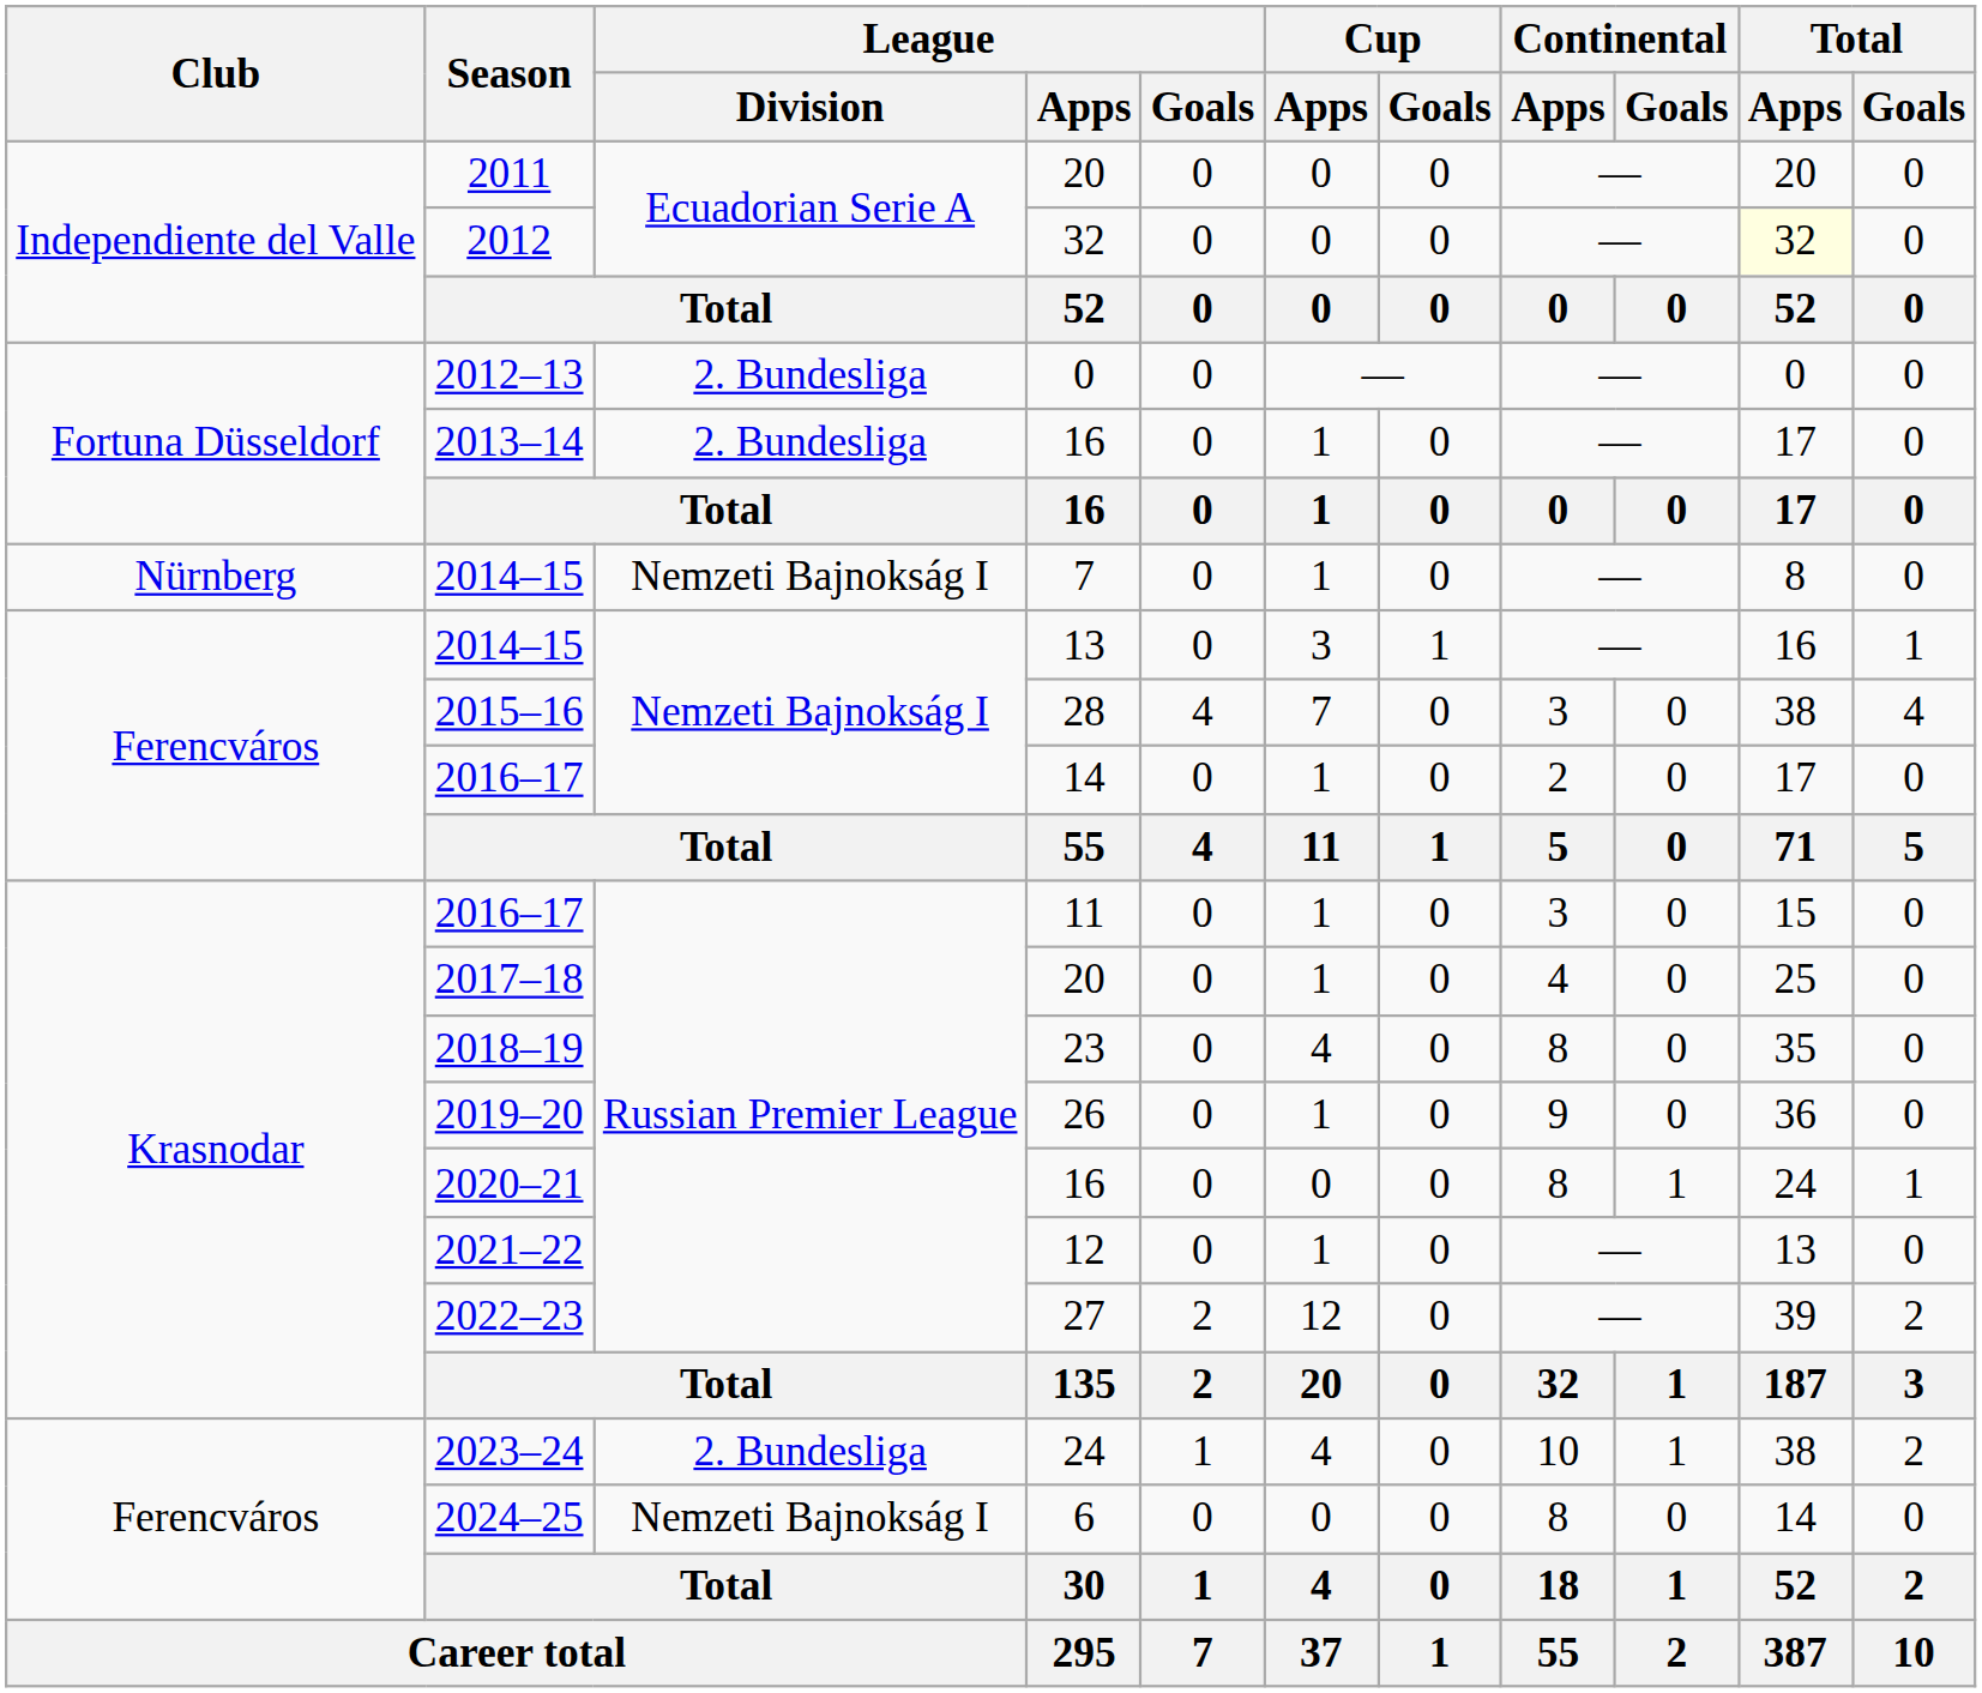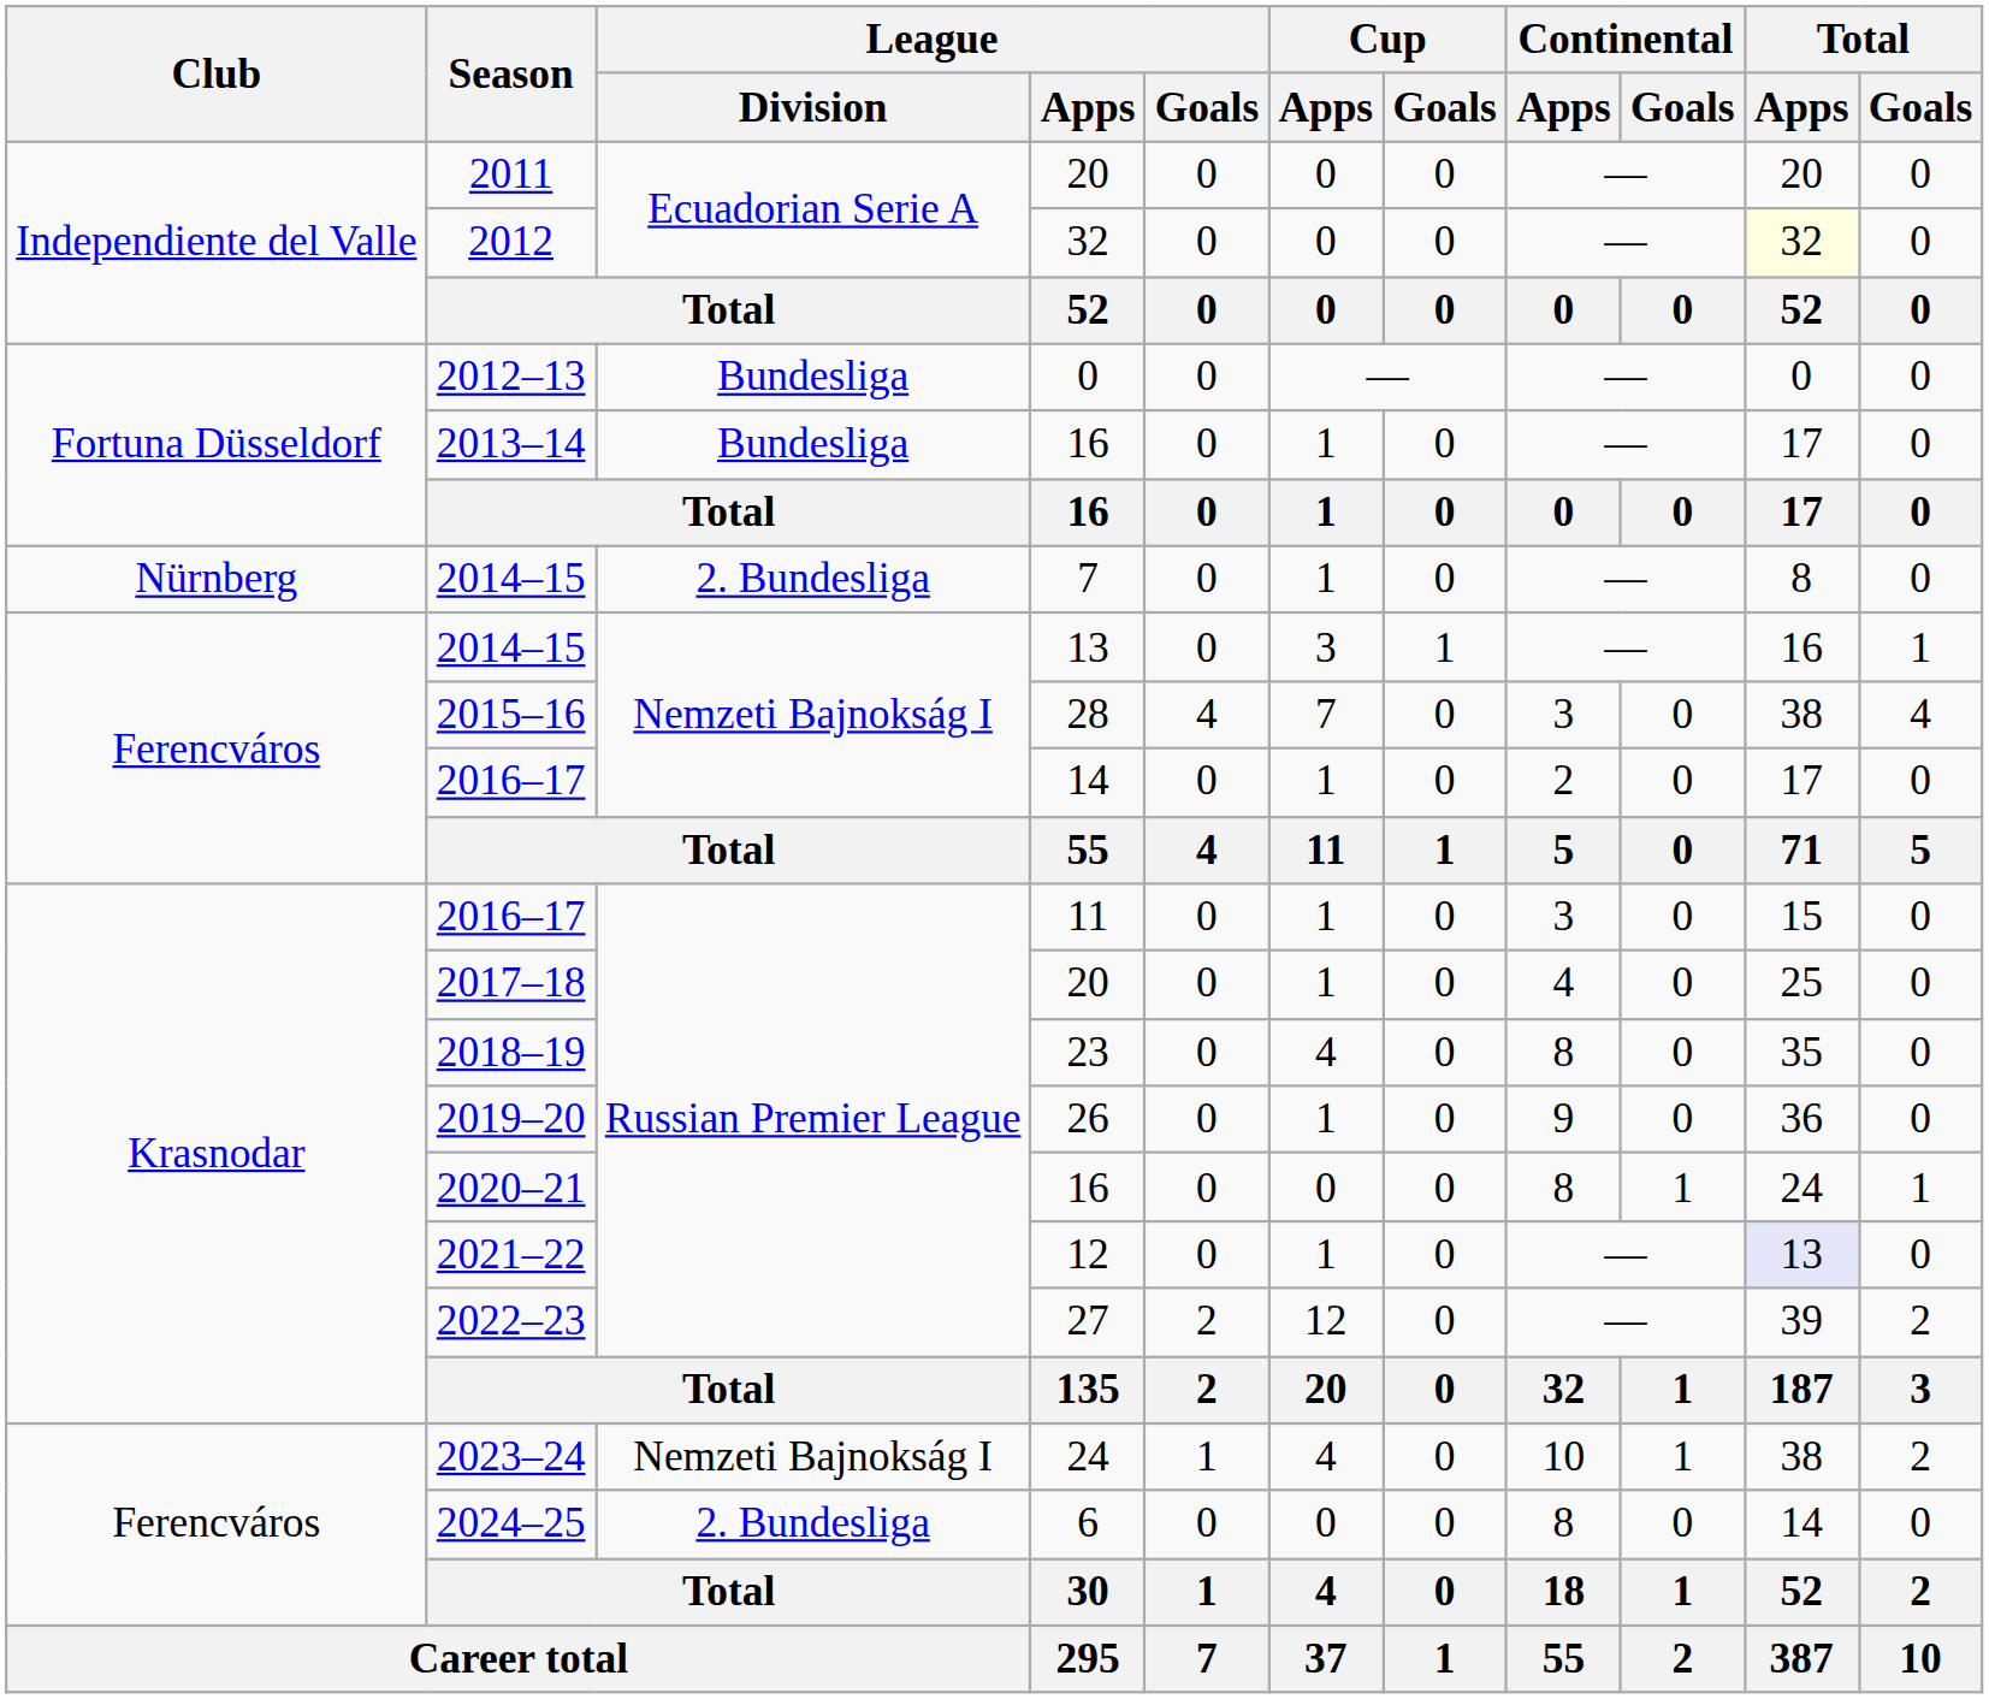 <table class="wikitable" style="text-align: center;">
 <tr>
 <th rowspan=2>Club</th>
 <th rowspan=2>Season</th>
 <th colspan=3>League</th>
 <th colspan=2>Cup</th>
 <th colspan=2>Continental</th>
 <th colspan=2>Total</th>
 </tr>
 <tr>
 <th>Division</th>
 <th>Apps</th>
 <th>Goals</th>
 <th>Apps</th>
 <th>Goals</th>
 <th>Apps</th>
 <th>Goals</th>
 <th>Apps</th>
 <th>Goals</th>
 </tr>
 <tr>
 <td rowspan=3><a href='#'>Independiente del Valle</a></td>
 <td><a href='#'>2011</a></td>
 <td rowspan=2><a href='#'>Ecuadorian Serie A</a></td>
 <td>20</td>
 <td>0</td>
 <td>0</td>
 <td>0</td>
 <td colspan=2>—</td>
 <td>20</td>
 <td>0</td>
 </tr>
 <tr>
 <td><a href='#'>2012</a></td>
 <td>32</td>
 <td>0</td>
 <td>0</td>
 <td>0</td>
 <td colspan=2>—</td>
 <td style="background: lightyellow;">32</td>
 <td>0</td>
 </tr>
 <tr>
 <th colspan=2>Total</th>
 <th>52</th>
 <th>0</th>
 <th>0</th>
 <th>0</th>
 <th>0</th>
 <th>0</th>
 <th>52</th>
 <th>0</th>
 </tr>
 <tr>
 <td rowspan=3><a href='#'>Fortuna Düsseldorf</a></td>
 <td><a href='#'>2012–13</a></td>
-<td><a href='#'>2. Bundesliga</a></td>
+<td><a href='#'>Bundesliga</a></td>
 <td>0</td>
 <td>0</td>
 <td colspan=2>—</td>
 <td colspan=2>—</td>
 <td>0</td>
 <td>0</td>
 </tr>
 <tr>
 <td><a href='#'>2013–14</a></td>
-<td><a href='#'>2. Bundesliga</a></td>
+<td><a href='#'>Bundesliga</a></td>
 <td>16</td>
 <td>0</td>
 <td>1</td>
 <td>0</td>
 <td colspan=2>—</td>
 <td>17</td>
 <td>0</td>
 </tr>
 <tr>
 <th colspan=2>Total</th>
 <th>16</th>
 <th>0</th>
 <th>1</th>
 <th>0</th>
 <th>0</th>
 <th>0</th>
 <th>17</th>
 <th>0</th>
 </tr>
 <tr>
 <td><a href='#'>Nürnberg</a></td>
 <td><a href='#'>2014–15</a></td>
-<td>Nemzeti Bajnokság I</td>
+<td><a href='#'>2. Bundesliga</a></td>
 <td>7</td>
 <td>0</td>
 <td>1</td>
 <td>0</td>
 <td colspan=2>—</td>
 <td>8</td>
 <td>0</td>
 </tr>
 <tr>
 <td rowspan=4><a href='#'>Ferencváros</a></td>
 <td><a href='#'>2014–15</a></td>
 <td rowspan=3><a href='#'>Nemzeti Bajnokság I</a></td>
 <td>13</td>
 <td>0</td>
 <td>3</td>
 <td>1</td>
 <td colspan=2>—</td>
 <td>16</td>
 <td>1</td>
 </tr>
 <tr>
 <td><a href='#'>2015–16</a></td>
 <td>28</td>
 <td>4</td>
 <td>7</td>
 <td>0</td>
 <td>3</td>
 <td>0</td>
 <td>38</td>
 <td>4</td>
 </tr>
 <tr>
 <td><a href='#'>2016–17</a></td>
 <td>14</td>
 <td>0</td>
 <td>1</td>
 <td>0</td>
 <td>2</td>
 <td>0</td>
 <td>17</td>
 <td>0</td>
 </tr>
 <tr>
 <th colspan=2>Total</th>
 <th>55</th>
 <th>4</th>
 <th>11</th>
 <th>1</th>
 <th>5</th>
 <th>0</th>
 <th>71</th>
 <th>5</th>
 </tr>
 <tr>
 <td rowspan="8"><a href='#'>Krasnodar</a></td>
 <td><a href='#'>2016–17</a></td>
 <td rowspan="7"><a href='#'>Russian Premier League</a></td>
 <td>11</td>
 <td>0</td>
 <td>1</td>
 <td>0</td>
 <td>3</td>
 <td>0</td>
 <td>15</td>
 <td>0</td>
 </tr>
 <tr>
 <td><a href='#'>2017–18</a></td>
 <td>20</td>
 <td>0</td>
 <td>1</td>
 <td>0</td>
 <td>4</td>
 <td>0</td>
 <td>25</td>
 <td>0</td>
 </tr>
 <tr>
 <td><a href='#'>2018–19</a></td>
 <td>23</td>
 <td>0</td>
 <td>4</td>
 <td>0</td>
 <td>8</td>
 <td>0</td>
 <td>35</td>
 <td>0</td>
 </tr>
 <tr>
 <td><a href='#'>2019–20</a></td>
 <td>26</td>
 <td>0</td>
 <td>1</td>
 <td>0</td>
 <td>9</td>
 <td>0</td>
 <td>36</td>
 <td>0</td>
 </tr>
 <tr>
 <td><a href='#'>2020–21</a></td>
 <td>16</td>
 <td>0</td>
 <td>0</td>
 <td>0</td>
 <td>8</td>
 <td>1</td>
 <td>24</td>
 <td>1</td>
 </tr>
 <tr>
 <td><a href='#'>2021–22</a></td>
 <td>12</td>
 <td>0</td>
 <td>1</td>
 <td>0</td>
 <td colspan=2>—</td>
-<td>13</td>
+<td style="background: lavender;">13</td>
 <td>0</td>
 </tr>
 <tr>
 <td><a href='#'>2022–23</a></td>
 <td>27</td>
 <td>2</td>
 <td>12</td>
 <td>0</td>
 <td colspan=2>—</td>
 <td>39</td>
 <td>2</td>
 </tr>
 <tr>
 <th colspan="2">Total</th>
 <th>135</th>
 <th>2</th>
 <th>20</th>
 <th>0</th>
 <th>32</th>
 <th>1</th>
 <th>187</th>
 <th>3</th>
 </tr>
 <tr>
 <td rowspan="3">Ferencváros</td>
 <td><a href='#'>2023–24</a></td>
-<td><a href='#'>2. Bundesliga</a></td>
+<td>Nemzeti Bajnokság I</td>
 <td>24</td>
 <td>1</td>
 <td>4</td>
 <td>0</td>
 <td>10</td>
 <td>1</td>
 <td>38</td>
 <td>2</td>
 </tr>
 <tr>
 <td><a href='#'>2024–25</a></td>
-<td>Nemzeti Bajnokság I</td>
+<td><a href='#'>2. Bundesliga</a></td>
 <td>6</td>
 <td>0</td>
 <td>0</td>
 <td>0</td>
 <td>8</td>
 <td>0</td>
 <td>14</td>
 <td>0</td>
 </tr>
 <tr>
 <th colspan="2">Total</th>
 <th>30</th>
 <th>1</th>
 <th>4</th>
 <th>0</th>
 <th>18</th>
 <th>1</th>
 <th>52</th>
 <th>2</th>
 </tr>
 <tr>
 <th colspan="3">Career total</th>
 <th>295</th>
 <th>7</th>
 <th>37</th>
 <th>1</th>
 <th>55</th>
 <th>2</th>
 <th>387</th>
 <th>10</th>
 </tr>
 </table>
